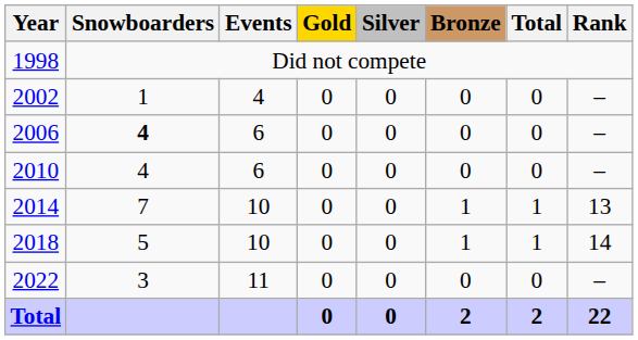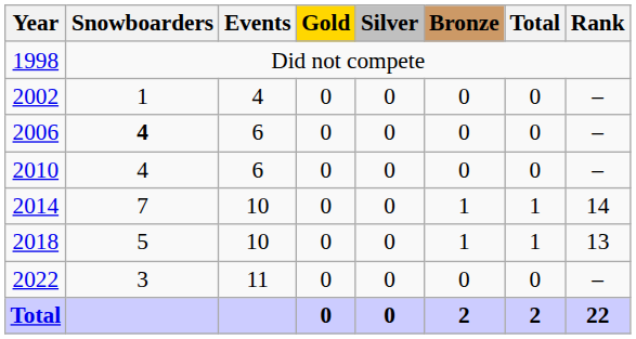 <table class="wikitable sortable collapsible collapsed">
 <tr>
 <th>Year</th>
 <th>Snowboarders</th>
 <th>Events</th>
 <th style="text-align:center; background-color:gold;"><strong>Gold</strong></th>
 <th style="text-align:center; background-color:silver;"><strong>Silver</strong></th>
 <th style="text-align:center; background-color:#c96;"><strong>Bronze</strong></th>
 <th>Total</th>
 <th>Rank</th>
 </tr>
 <tr style="text-align:center">
 <td><a href='#'>1998</a></td>
 <td colspan=7>Did not compete</td>
 </tr>
 <tr style="text-align:center">
 <td><a href='#'>2002</a></td>
 <td>1</td>
 <td>4</td>
 <td>0</td>
 <td>0</td>
 <td>0</td>
 <td>0</td>
 <td>–</td>
 </tr>
 <tr style="text-align:center">
 <td><a href='#'>2006</a></td>
 <td><strong>4</strong></td>
 <td>6</td>
 <td>0</td>
 <td>0</td>
 <td>0</td>
 <td>0</td>
 <td>–</td>
 </tr>
 <tr style="text-align:center">
 <td><a href='#'>2010</a></td>
 <td>4</td>
 <td>6</td>
 <td>0</td>
 <td>0</td>
 <td>0</td>
 <td>0</td>
 <td>–</td>
 </tr>
 <tr style="text-align:center">
 <td><a href='#'>2014</a></td>
 <td>7</td>
 <td>10</td>
 <td>0</td>
 <td>0</td>
 <td>1</td>
 <td>1</td>
-<td>13</td>
+<td>14</td>
 </tr>
 <tr style="text-align:center">
 <td><a href='#'>2018</a></td>
 <td>5</td>
 <td>10</td>
 <td>0</td>
 <td>0</td>
 <td>1</td>
 <td>1</td>
-<td>14</td>
+<td>13</td>
 </tr>
 <tr style="text-align:center">
 <td><a href='#'>2022</a></td>
 <td>3</td>
 <td>11</td>
 <td>0</td>
 <td>0</td>
 <td>0</td>
 <td>0</td>
 <td>–</td>
 </tr>
 <tr style="text-align:center; background-color:#ccf;">
 <td><strong><a href='#'>Total</a></strong></td>
 <td></td>
 <td></td>
 <td><strong>0</strong></td>
 <td><strong>0</strong></td>
 <td><strong>2</strong></td>
 <td><strong>2</strong></td>
 <td><strong>22</strong></td>
 </tr>
 </table>
